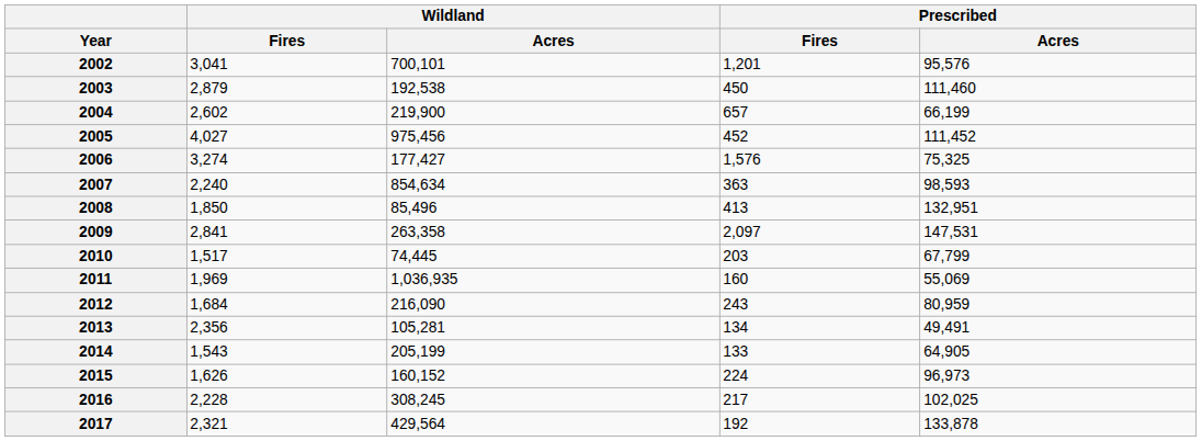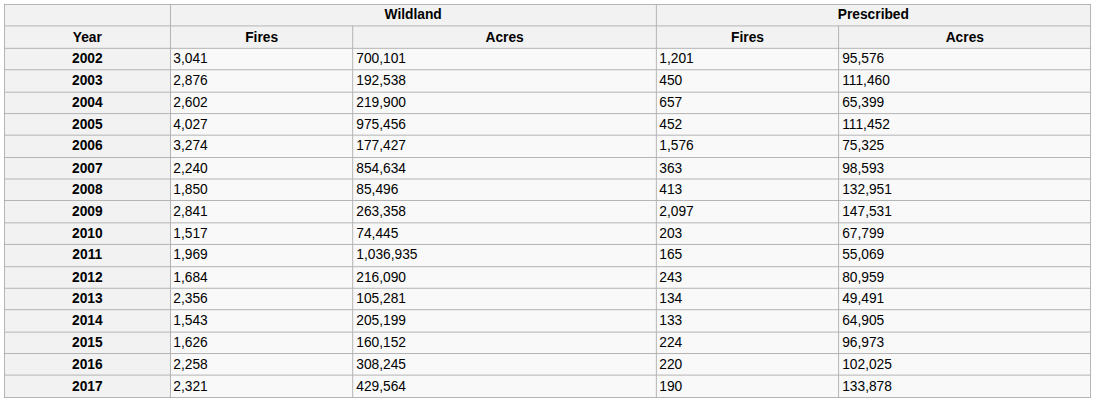 <table class="wikitable sortable"  width="100%">
 <tr>
 <th></th>
 <th colspan="2">Wildland</th>
 <th colspan="2">Prescribed</th>
 </tr>
 <tr>
 <th>Year</th>
 <th>Fires</th>
 <th>Acres</th>
 <th>Fires</th>
 <th>Acres</th>
 </tr>
 <tr class="background">
 <th style="background: #f2f2f2">2002</th>
 <td>3,041</td>
 <td>700,101</td>
 <td>1,201</td>
 <td>95,576</td>
 </tr>
 <tr>
 <th style="background: #f2f2f2">2003</th>
-<td>2,879</td>
+<td>2,876</td>
 <td>192,538</td>
 <td>450</td>
 <td>111,460</td>
 </tr>
 <tr>
 <th style="background: #f2f2f2">2004</th>
 <td>2,602</td>
 <td>219,900</td>
 <td>657</td>
-<td>66,199</td>
+<td>65,399</td>
 </tr>
 <tr>
 <th style="background: #f2f2f2">2005</th>
 <td>4,027</td>
 <td>975,456</td>
 <td>452</td>
 <td>111,452</td>
 </tr>
 <tr>
 <th style="background: #f2f2f2">2006</th>
 <td>3,274</td>
 <td>177,427</td>
 <td>1,576</td>
 <td>75,325</td>
 </tr>
 <tr>
 <th style="background: #f2f2f2">2007</th>
 <td>2,240</td>
 <td>854,634</td>
 <td>363</td>
 <td>98,593</td>
 </tr>
 <tr>
 <th style="background: #f2f2f2">2008</th>
 <td>1,850</td>
 <td>85,496</td>
 <td>413</td>
 <td>132,951</td>
 </tr>
 <tr>
 <th style="background: #f2f2f2">2009</th>
 <td>2,841</td>
 <td>263,358</td>
 <td>2,097</td>
 <td>147,531</td>
 </tr>
 <tr>
 <th style="background: #f2f2f2">2010</th>
 <td>1,517</td>
 <td>74,445</td>
 <td>203</td>
 <td>67,799</td>
 </tr>
 <tr>
 <th style="background: #f2f2f2">2011</th>
 <td>1,969</td>
 <td>1,036,935</td>
-<td>160</td>
+<td>165</td>
 <td>55,069</td>
 </tr>
 <tr>
 <th style="background: #f2f2f2">2012</th>
 <td>1,684</td>
 <td>216,090</td>
 <td>243</td>
 <td>80,959</td>
 </tr>
 <tr>
 <th style="background: #f2f2f2">2013</th>
 <td>2,356</td>
 <td>105,281</td>
 <td>134</td>
 <td>49,491</td>
 </tr>
 <tr>
 <th style="background: #f2f2f2">2014</th>
 <td>1,543</td>
 <td>205,199</td>
 <td>133</td>
 <td>64,905</td>
 </tr>
 <tr>
 <th style="background: #f2f2f2">2015</th>
 <td>1,626</td>
 <td>160,152</td>
 <td>224</td>
 <td>96,973</td>
 </tr>
 <tr>
 <th style="background: #f2f2f2">2016</th>
-<td>2,228</td>
+<td>2,258</td>
 <td>308,245</td>
-<td>217</td>
+<td>220</td>
 <td>102,025</td>
 </tr>
 <tr>
 <th style="background: #f2f2f2">2017</th>
 <td>2,321</td>
 <td>429,564</td>
-<td>192</td>
+<td>190</td>
 <td>133,878</td>
 </tr>
 </table>
